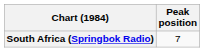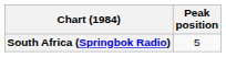 <table class="wikitable plainrowheaders">
 <tr>
 <th scope="col">Chart (1984)</th>
 <th scope="col">Peak<br>position</th>
 </tr>
 <tr>
 <th scope="row">South Africa (<a href='#'>Springbok Radio</a>)</th>
-<td align="center">7</td>
+<td align="center">5</td>
 </tr>
 </table>
